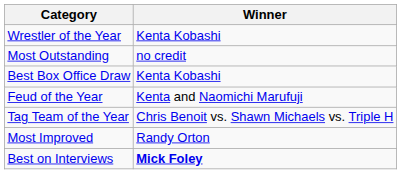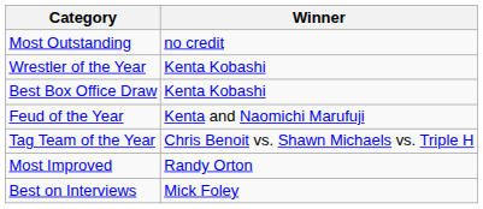 <table class="wikitable">
 <tr>
 <th>Category</th>
 <th>Winner</th>
 </tr>
 <tr>
+<td><a href='#'>Most Outstanding</a></td>
+<td><a href='#'>no credit</a></td>
+</tr>
+<tr>
 <td><a href='#'>Wrestler of the Year</a></td>
 <td><a href='#'>Kenta Kobashi</a></td>
-</tr>
-<tr>
-<td><a href='#'>Most Outstanding</a></td>
-<td><a href='#'>no credit</a></td>
 </tr>
 <tr>
 <td><a href='#'>Best Box Office Draw</a></td>
 <td><a href='#'>Kenta Kobashi</a></td>
 </tr>
 <tr>
 <td><a href='#'>Feud of the Year</a></td>
 <td><a href='#'>Kenta</a> and <a href='#'>Naomichi Marufuji</a></td>
 </tr>
 <tr>
 <td><a href='#'>Tag Team of the Year</a></td>
 <td><a href='#'>Chris Benoit</a> vs. <a href='#'>Shawn Michaels</a> vs. <a href='#'>Triple H</a></td>
 </tr>
 <tr>
 <td><a href='#'>Most Improved</a></td>
 <td><a href='#'>Randy Orton</a></td>
 </tr>
 <tr>
 <td><a href='#'>Best on Interviews</a></td>
-<td><strong><a href='#'>Mick Foley</a></strong></td>
+<td><a href='#'>Mick Foley</a></td>
 </tr>
 </table>
